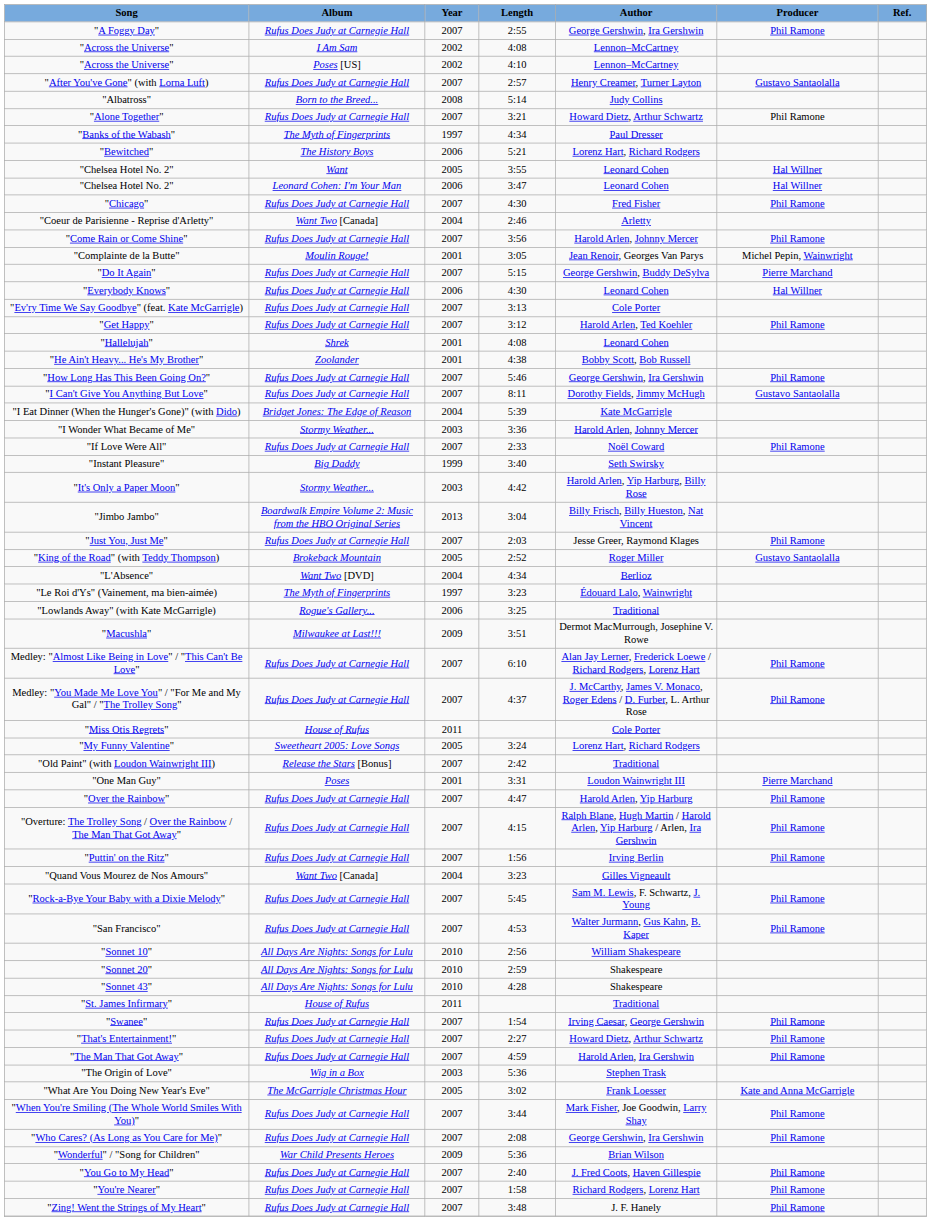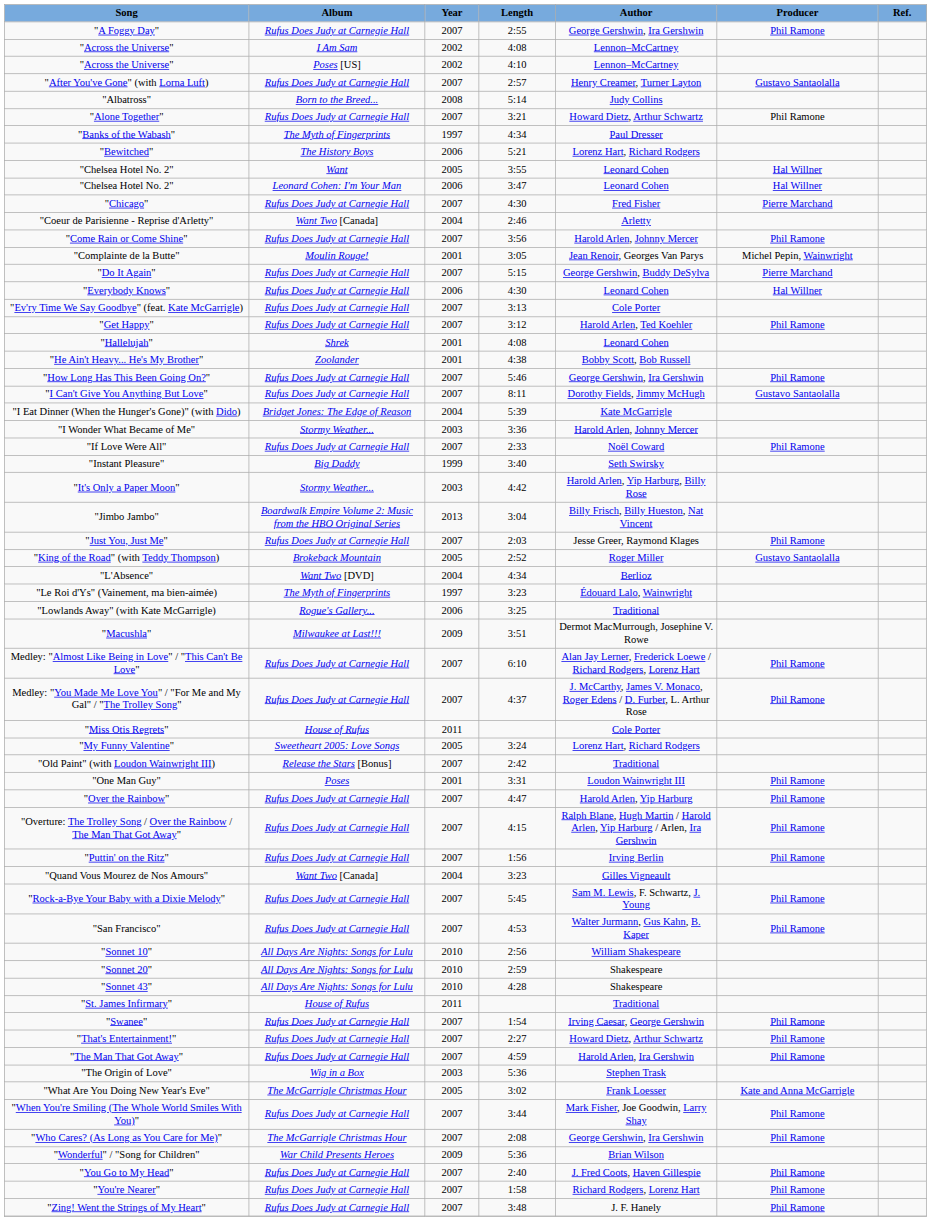 <table class="wikitable sortable" style="margin:0.5em auto; clear:both; font-size:.9em; text-align:center; width:100%">
 <tr>
 <th style="background: #7ad;" width="155">Song</th>
 <th style="background: #7ad;" width="110">Album</th>
 <th style="background: #7ad;" width="20">Year</th>
 <th style="background: #7ad;" width="20">Length</th>
 <th style="background: #7ad;" width="100">Author</th>
 <th style="background: #7ad;" width="100">Producer</th>
 <th class="unsortable" style="background: #7ad;" width="20">Ref.</th>
 </tr>
 <tr>
 <td>"<a href='#'>A Foggy Day</a>"</td>
 <td><em><a href='#'>Rufus Does Judy at Carnegie Hall</a></em></td>
 <td>2007</td>
 <td>2:55</td>
 <td><a href='#'>George Gershwin</a>, <a href='#'>Ira Gershwin</a></td>
 <td><a href='#'>Phil Ramone</a></td>
 <td></td>
 </tr>
 <tr>
 <td>"<a href='#'>Across the Universe</a>"</td>
 <td><em><a href='#'>I Am Sam</a></em></td>
 <td>2002</td>
 <td>4:08</td>
 <td><a href='#'>Lennon–McCartney</a></td>
 <td></td>
 <td></td>
 </tr>
 <tr>
 <td>"<a href='#'>Across the Universe</a>"</td>
 <td><em><a href='#'>Poses</a></em> [US]</td>
 <td>2002</td>
 <td>4:10</td>
 <td><a href='#'>Lennon–McCartney</a></td>
 <td></td>
 <td></td>
 </tr>
 <tr>
 <td>"<a href='#'>After You've Gone</a>" (with <a href='#'>Lorna Luft</a>)</td>
 <td><em><a href='#'>Rufus Does Judy at Carnegie Hall</a></em></td>
 <td>2007</td>
 <td>2:57</td>
 <td><a href='#'>Henry Creamer</a>, <a href='#'>Turner Layton</a></td>
 <td><a href='#'>Gustavo Santaolalla</a></td>
 <td></td>
 </tr>
 <tr>
 <td>"Albatross"</td>
 <td><em><a href='#'>Born to the Breed...</a></em></td>
 <td>2008</td>
 <td>5:14</td>
 <td><a href='#'>Judy Collins</a></td>
 <td></td>
 <td></td>
 </tr>
 <tr>
 <td>"<a href='#'>Alone Together</a>"</td>
 <td><em><a href='#'>Rufus Does Judy at Carnegie Hall</a></em></td>
 <td>2007</td>
 <td>3:21</td>
 <td><a href='#'>Howard Dietz</a>, <a href='#'>Arthur Schwartz</a></td>
 <td>Phil Ramone</td>
 <td></td>
 </tr>
 <tr>
 <td>"<a href='#'>Banks of the Wabash</a>"</td>
 <td><em><a href='#'>The Myth of Fingerprints</a></em></td>
 <td>1997</td>
 <td>4:34</td>
 <td><a href='#'>Paul Dresser</a></td>
 <td></td>
 <td></td>
 </tr>
 <tr>
 <td>"<a href='#'>Bewitched</a>"</td>
 <td><em><a href='#'>The History Boys</a></em></td>
 <td>2006</td>
 <td>5:21</td>
 <td><a href='#'>Lorenz Hart</a>, <a href='#'>Richard Rodgers</a></td>
 <td></td>
 <td></td>
 </tr>
 <tr>
 <td>"Chelsea Hotel No. 2"</td>
 <td><em><a href='#'>Want</a></em></td>
 <td>2005</td>
 <td>3:55</td>
 <td><a href='#'>Leonard Cohen</a></td>
 <td><a href='#'>Hal Willner</a></td>
 <td></td>
 </tr>
 <tr>
 <td>"Chelsea Hotel No. 2"</td>
 <td><em><a href='#'>Leonard Cohen: I'm Your Man</a></em></td>
 <td>2006</td>
 <td>3:47</td>
 <td><a href='#'>Leonard Cohen</a></td>
 <td><a href='#'>Hal Willner</a></td>
 <td></td>
 </tr>
 <tr>
 <td>"<a href='#'>Chicago</a>"</td>
 <td><em><a href='#'>Rufus Does Judy at Carnegie Hall</a></em></td>
 <td>2007</td>
 <td>4:30</td>
 <td><a href='#'>Fred Fisher</a></td>
-<td><a href='#'>Phil Ramone</a></td>
+<td><a href='#'>Pierre Marchand</a></td>
 <td></td>
 </tr>
 <tr>
 <td>"Coeur de Parisienne - Reprise d'Arletty"</td>
 <td><em><a href='#'>Want Two</a></em> [Canada]</td>
 <td>2004</td>
 <td>2:46</td>
 <td><a href='#'>Arletty</a></td>
 <td></td>
 <td></td>
 </tr>
 <tr>
 <td>"<a href='#'>Come Rain or Come Shine</a>"</td>
 <td><em><a href='#'>Rufus Does Judy at Carnegie Hall</a></em></td>
 <td>2007</td>
 <td>3:56</td>
 <td><a href='#'>Harold Arlen</a>, <a href='#'>Johnny Mercer</a></td>
 <td><a href='#'>Phil Ramone</a></td>
 <td></td>
 </tr>
 <tr>
 <td>"Complainte de la Butte"</td>
 <td><em><a href='#'>Moulin Rouge!</a></em></td>
 <td>2001</td>
 <td>3:05</td>
 <td><a href='#'>Jean Renoir</a>, Georges Van Parys</td>
 <td>Michel Pepin, <a href='#'>Wainwright</a></td>
 <td></td>
 </tr>
 <tr>
 <td>"<a href='#'>Do It Again</a>"</td>
 <td><em><a href='#'>Rufus Does Judy at Carnegie Hall</a></em></td>
 <td>2007</td>
 <td>5:15</td>
 <td><a href='#'>George Gershwin</a>, <a href='#'>Buddy DeSylva</a></td>
 <td><a href='#'>Pierre Marchand</a></td>
 <td></td>
 </tr>
 <tr>
 <td>"<a href='#'>Everybody Knows</a>"</td>
 <td><em><a href='#'>Rufus Does Judy at Carnegie Hall</a></em></td>
 <td>2006</td>
 <td>4:30</td>
 <td><a href='#'>Leonard Cohen</a></td>
 <td><a href='#'>Hal Willner</a></td>
 <td></td>
 </tr>
 <tr>
 <td>"<a href='#'>Ev'ry Time We Say Goodbye</a>" (feat. <a href='#'>Kate McGarrigle</a>)</td>
 <td><em><a href='#'>Rufus Does Judy at Carnegie Hall</a></em></td>
 <td>2007</td>
 <td>3:13</td>
 <td><a href='#'>Cole Porter</a></td>
 <td></td>
 <td></td>
 </tr>
 <tr>
 <td>"<a href='#'>Get Happy</a>"</td>
 <td><em><a href='#'>Rufus Does Judy at Carnegie Hall</a></em></td>
 <td>2007</td>
 <td>3:12</td>
 <td><a href='#'>Harold Arlen</a>, <a href='#'>Ted Koehler</a></td>
 <td><a href='#'>Phil Ramone</a></td>
 <td></td>
 </tr>
 <tr>
 <td>"<a href='#'>Hallelujah</a>"</td>
 <td><em><a href='#'>Shrek</a></em></td>
 <td>2001</td>
 <td>4:08</td>
 <td><a href='#'>Leonard Cohen</a></td>
 <td></td>
 <td></td>
 </tr>
 <tr>
 <td>"<a href='#'>He Ain't Heavy... He's My Brother</a>"</td>
 <td><em><a href='#'>Zoolander</a></em></td>
 <td>2001</td>
 <td>4:38</td>
 <td><a href='#'>Bobby Scott</a>, <a href='#'>Bob Russell</a></td>
 <td></td>
 <td></td>
 </tr>
 <tr>
 <td>"<a href='#'>How Long Has This Been Going On?</a>"</td>
 <td><em><a href='#'>Rufus Does Judy at Carnegie Hall</a></em></td>
 <td>2007</td>
 <td>5:46</td>
 <td><a href='#'>George Gershwin</a>, <a href='#'>Ira Gershwin</a></td>
 <td><a href='#'>Phil Ramone</a></td>
 <td></td>
 </tr>
 <tr>
 <td>"<a href='#'>I Can't Give You Anything But Love</a>"</td>
 <td><em><a href='#'>Rufus Does Judy at Carnegie Hall</a></em></td>
 <td>2007</td>
 <td>8:11</td>
 <td><a href='#'>Dorothy Fields</a>, <a href='#'>Jimmy McHugh</a></td>
 <td><a href='#'>Gustavo Santaolalla</a></td>
 <td></td>
 </tr>
 <tr>
 <td>"I Eat Dinner (When the Hunger's Gone)" (with <a href='#'>Dido</a>)</td>
 <td><em><a href='#'>Bridget Jones: The Edge of Reason</a></em></td>
 <td>2004</td>
 <td>5:39</td>
 <td><a href='#'>Kate McGarrigle</a></td>
 <td></td>
 <td></td>
 </tr>
 <tr>
 <td>"I Wonder What Became of Me"</td>
 <td><em><a href='#'>Stormy Weather...</a></em></td>
 <td>2003</td>
 <td>3:36</td>
 <td><a href='#'>Harold Arlen</a>, <a href='#'>Johnny Mercer</a></td>
 <td></td>
 <td></td>
 </tr>
 <tr>
 <td>"If Love Were All"</td>
 <td><em><a href='#'>Rufus Does Judy at Carnegie Hall</a></em></td>
 <td>2007</td>
 <td>2:33</td>
 <td><a href='#'>Noël Coward</a></td>
 <td><a href='#'>Phil Ramone</a></td>
 <td></td>
 </tr>
 <tr>
 <td>"Instant Pleasure"</td>
 <td><em><a href='#'>Big Daddy</a></em></td>
 <td>1999</td>
 <td>3:40</td>
 <td><a href='#'>Seth Swirsky</a></td>
 <td></td>
 <td></td>
 </tr>
 <tr>
 <td>"<a href='#'>It's Only a Paper Moon</a>"</td>
 <td><em><a href='#'>Stormy Weather...</a></em></td>
 <td>2003</td>
 <td>4:42</td>
 <td><a href='#'>Harold Arlen</a>, <a href='#'>Yip Harburg</a>, <a href='#'>Billy Rose</a></td>
 <td></td>
 <td></td>
 </tr>
 <tr>
 <td>"Jimbo Jambo"</td>
 <td><em><a href='#'>Boardwalk Empire Volume 2: Music from the HBO Original Series</a></em></td>
 <td>2013</td>
 <td>3:04</td>
 <td><a href='#'>Billy Frisch</a>, <a href='#'>Billy Hueston</a>, <a href='#'>Nat Vincent</a></td>
 <td></td>
 <td></td>
 </tr>
 <tr>
 <td>"<a href='#'>Just You, Just Me</a>"</td>
 <td><em><a href='#'>Rufus Does Judy at Carnegie Hall</a></em></td>
 <td>2007</td>
 <td>2:03</td>
 <td>Jesse Greer, Raymond Klages</td>
 <td><a href='#'>Phil Ramone</a></td>
 <td></td>
 </tr>
 <tr>
 <td>"<a href='#'>King of the Road</a>" (with <a href='#'>Teddy Thompson</a>)</td>
 <td><em><a href='#'>Brokeback Mountain</a></em></td>
 <td>2005</td>
 <td>2:52</td>
 <td><a href='#'>Roger Miller</a></td>
 <td><a href='#'>Gustavo Santaolalla</a></td>
 <td></td>
 </tr>
 <tr>
 <td>"L'Absence"</td>
 <td><em><a href='#'>Want Two</a></em> [DVD]</td>
 <td>2004</td>
 <td>4:34</td>
 <td><a href='#'>Berlioz</a></td>
 <td></td>
 <td></td>
 </tr>
 <tr>
 <td>"Le Roi d'Ys" (Vainement, ma bien-aimée)</td>
 <td><em><a href='#'>The Myth of Fingerprints</a></em></td>
 <td>1997</td>
 <td>3:23</td>
 <td><a href='#'>Édouard Lalo</a>, <a href='#'>Wainwright</a></td>
 <td></td>
 <td></td>
 </tr>
 <tr>
 <td>"Lowlands Away" (with Kate McGarrigle)</td>
 <td><em><a href='#'>Rogue's Gallery...</a></em></td>
 <td>2006</td>
 <td>3:25</td>
 <td><a href='#'>Traditional</a></td>
 <td></td>
 <td></td>
 </tr>
 <tr>
 <td>"<a href='#'>Macushla</a>"</td>
 <td><em><a href='#'>Milwaukee at Last!!!</a></em></td>
 <td>2009</td>
 <td>3:51</td>
 <td>Dermot MacMurrough, Josephine V. Rowe</td>
 <td></td>
 <td></td>
 </tr>
 <tr>
 <td>Medley: "<a href='#'>Almost Like Being in Love</a>" / "<a href='#'>This Can't Be Love</a>"</td>
 <td><em><a href='#'>Rufus Does Judy at Carnegie Hall</a></em></td>
 <td>2007</td>
 <td>6:10</td>
 <td><a href='#'>Alan Jay Lerner</a>, <a href='#'>Frederick Loewe</a> / <a href='#'>Richard Rodgers</a>, <a href='#'>Lorenz Hart</a></td>
 <td><a href='#'>Phil Ramone</a></td>
 <td></td>
 </tr>
 <tr>
 <td>Medley: "<a href='#'>You Made Me Love You</a>" / "For Me and My Gal" / "<a href='#'>The Trolley Song</a>"</td>
 <td><em><a href='#'>Rufus Does Judy at Carnegie Hall</a></em></td>
 <td>2007</td>
 <td>4:37</td>
 <td><a href='#'>J. McCarthy</a>, <a href='#'>James V. Monaco</a>, <a href='#'>Roger Edens</a> / <a href='#'>D. Furber</a>, L. Arthur Rose</td>
 <td><a href='#'>Phil Ramone</a></td>
 <td></td>
 </tr>
 <tr>
 <td>"<a href='#'>Miss Otis Regrets</a>"</td>
 <td><em><a href='#'>House of Rufus</a></em></td>
 <td>2011</td>
 <td></td>
 <td><a href='#'>Cole Porter</a></td>
 <td></td>
 <td></td>
 </tr>
 <tr>
 <td>"<a href='#'>My Funny Valentine</a>"</td>
 <td><em><a href='#'>Sweetheart 2005: Love Songs</a></em></td>
 <td>2005</td>
 <td>3:24</td>
 <td><a href='#'>Lorenz Hart</a>, <a href='#'>Richard Rodgers</a></td>
 <td></td>
 <td></td>
 </tr>
 <tr>
 <td>"Old Paint" (with <a href='#'>Loudon Wainwright III</a>)</td>
 <td><em><a href='#'>Release the Stars</a></em> [Bonus]</td>
 <td>2007</td>
 <td>2:42</td>
 <td><a href='#'>Traditional</a></td>
 <td></td>
 <td></td>
 </tr>
 <tr>
 <td>"One Man Guy"</td>
 <td><em><a href='#'>Poses</a></em></td>
 <td>2001</td>
 <td>3:31</td>
 <td><a href='#'>Loudon Wainwright III</a></td>
-<td><a href='#'>Pierre Marchand</a></td>
+<td><a href='#'>Phil Ramone</a></td>
 <td></td>
 </tr>
 <tr>
 <td>"<a href='#'>Over the Rainbow</a>"</td>
 <td><em><a href='#'>Rufus Does Judy at Carnegie Hall</a></em></td>
 <td>2007</td>
 <td>4:47</td>
 <td><a href='#'>Harold Arlen</a>, <a href='#'>Yip Harburg</a></td>
 <td><a href='#'>Phil Ramone</a></td>
 <td></td>
 </tr>
 <tr>
 <td>"Overture: <a href='#'>The Trolley Song</a> / <a href='#'>Over the Rainbow</a> /<br> <a href='#'>The Man That Got Away</a>"</td>
 <td><em><a href='#'>Rufus Does Judy at Carnegie Hall</a></em></td>
 <td>2007</td>
 <td>4:15</td>
 <td><a href='#'>Ralph Blane</a>, <a href='#'>Hugh Martin</a> / <a href='#'>Harold Arlen</a>, <a href='#'>Yip Harburg</a> / Arlen, <a href='#'>Ira Gershwin</a></td>
 <td><a href='#'>Phil Ramone</a></td>
 <td></td>
 </tr>
 <tr>
 <td>"<a href='#'>Puttin' on the Ritz</a>"</td>
 <td><em><a href='#'>Rufus Does Judy at Carnegie Hall</a></em></td>
 <td>2007</td>
 <td>1:56</td>
 <td><a href='#'>Irving Berlin</a></td>
 <td><a href='#'>Phil Ramone</a></td>
 <td></td>
 </tr>
 <tr>
 <td>"Quand Vous Mourez de Nos Amours"</td>
 <td><em><a href='#'>Want Two</a></em> [Canada]</td>
 <td>2004</td>
 <td>3:23</td>
 <td><a href='#'>Gilles Vigneault</a></td>
 <td></td>
 <td></td>
 </tr>
 <tr>
 <td>"<a href='#'>Rock-a-Bye Your Baby with a Dixie Melody</a>"</td>
 <td><em><a href='#'>Rufus Does Judy at Carnegie Hall</a></em></td>
 <td>2007</td>
 <td>5:45</td>
 <td><a href='#'>Sam M. Lewis</a>, F. Schwartz, <a href='#'>J. Young</a></td>
 <td><a href='#'>Phil Ramone</a></td>
 <td></td>
 </tr>
 <tr>
 <td>"San Francisco"</td>
 <td><em><a href='#'>Rufus Does Judy at Carnegie Hall</a></em></td>
 <td>2007</td>
 <td>4:53</td>
 <td><a href='#'>Walter Jurmann</a>, <a href='#'>Gus Kahn</a>, <a href='#'>B. Kaper</a></td>
 <td><a href='#'>Phil Ramone</a></td>
 <td></td>
 </tr>
 <tr>
 <td>"<a href='#'>Sonnet 10</a>"</td>
 <td><em><a href='#'>All Days Are Nights: Songs for Lulu</a></em></td>
 <td>2010</td>
 <td>2:56</td>
 <td><a href='#'>William Shakespeare</a></td>
 <td></td>
 <td></td>
 </tr>
 <tr>
 <td>"<a href='#'>Sonnet 20</a>"</td>
 <td><em><a href='#'>All Days Are Nights: Songs for Lulu</a></em></td>
 <td>2010</td>
 <td>2:59</td>
 <td>Shakespeare</td>
 <td></td>
 <td></td>
 </tr>
 <tr>
 <td>"<a href='#'>Sonnet 43</a>"</td>
 <td><em><a href='#'>All Days Are Nights: Songs for Lulu</a></em></td>
 <td>2010</td>
 <td>4:28</td>
 <td>Shakespeare</td>
 <td></td>
 <td></td>
 </tr>
 <tr>
 <td>"<a href='#'>St. James Infirmary</a>"</td>
 <td><em><a href='#'>House of Rufus</a></em></td>
 <td>2011</td>
 <td></td>
 <td><a href='#'>Traditional</a></td>
 <td></td>
 <td></td>
 </tr>
 <tr>
 <td>"<a href='#'>Swanee</a>"</td>
 <td><em><a href='#'>Rufus Does Judy at Carnegie Hall</a></em></td>
 <td>2007</td>
 <td>1:54</td>
 <td><a href='#'>Irving Caesar</a>, <a href='#'>George Gershwin</a></td>
 <td><a href='#'>Phil Ramone</a></td>
 <td></td>
 </tr>
 <tr>
 <td>"<a href='#'>That's Entertainment!</a>"</td>
 <td><em><a href='#'>Rufus Does Judy at Carnegie Hall</a></em></td>
 <td>2007</td>
 <td>2:27</td>
 <td><a href='#'>Howard Dietz</a>, <a href='#'>Arthur Schwartz</a></td>
 <td><a href='#'>Phil Ramone</a></td>
 <td></td>
 </tr>
 <tr>
 <td>"<a href='#'>The Man That Got Away</a>"</td>
 <td><em><a href='#'>Rufus Does Judy at Carnegie Hall</a></em></td>
 <td>2007</td>
 <td>4:59</td>
 <td><a href='#'>Harold Arlen</a>, <a href='#'>Ira Gershwin</a></td>
 <td><a href='#'>Phil Ramone</a></td>
 <td></td>
 </tr>
 <tr>
 <td>"The Origin of Love"</td>
 <td><em><a href='#'>Wig in a Box</a></em></td>
 <td>2003</td>
 <td>5:36</td>
 <td><a href='#'>Stephen Trask</a></td>
 <td></td>
 <td></td>
 </tr>
 <tr>
 <td>"What Are You Doing New Year's Eve"</td>
 <td><em><a href='#'>The McGarrigle Christmas Hour</a></em></td>
 <td>2005</td>
 <td>3:02</td>
 <td><a href='#'>Frank Loesser</a></td>
 <td><a href='#'>Kate and Anna McGarrigle</a></td>
 <td></td>
 </tr>
 <tr>
 <td>"<a href='#'>When You're Smiling (The Whole World Smiles With You)</a>"</td>
 <td><em><a href='#'>Rufus Does Judy at Carnegie Hall</a></em></td>
 <td>2007</td>
 <td>3:44</td>
 <td><a href='#'>Mark Fisher</a>, Joe Goodwin, <a href='#'>Larry Shay</a></td>
 <td><a href='#'>Phil Ramone</a></td>
 <td></td>
 </tr>
 <tr>
 <td>"<a href='#'>Who Cares? (As Long as You Care for Me)</a>"</td>
-<td><em><a href='#'>Rufus Does Judy at Carnegie Hall</a></em></td>
+<td><em><a href='#'>The McGarrigle Christmas Hour</a></em></td>
 <td>2007</td>
 <td>2:08</td>
 <td><a href='#'>George Gershwin</a>, <a href='#'>Ira Gershwin</a></td>
 <td><a href='#'>Phil Ramone</a></td>
 <td></td>
 </tr>
 <tr>
 <td>"<a href='#'>Wonderful</a>" / "Song for Children"</td>
 <td><em><a href='#'>War Child Presents Heroes</a></em></td>
 <td>2009</td>
 <td>5:36</td>
 <td><a href='#'>Brian Wilson</a></td>
 <td></td>
 <td></td>
 </tr>
 <tr>
 <td>"<a href='#'>You Go to My Head</a>"</td>
 <td><em><a href='#'>Rufus Does Judy at Carnegie Hall</a></em></td>
 <td>2007</td>
 <td>2:40</td>
 <td><a href='#'>J. Fred Coots</a>, <a href='#'>Haven Gillespie</a></td>
 <td><a href='#'>Phil Ramone</a></td>
 <td></td>
 </tr>
 <tr>
 <td>"<a href='#'>You're Nearer</a>"</td>
 <td><em><a href='#'>Rufus Does Judy at Carnegie Hall</a></em></td>
 <td>2007</td>
 <td>1:58</td>
 <td><a href='#'>Richard Rodgers</a>, <a href='#'>Lorenz Hart</a></td>
 <td><a href='#'>Phil Ramone</a></td>
 <td></td>
 </tr>
 <tr>
 <td>"<a href='#'>Zing! Went the Strings of My Heart</a>"</td>
 <td><em><a href='#'>Rufus Does Judy at Carnegie Hall</a></em></td>
 <td>2007</td>
 <td>3:48</td>
 <td>J. F. Hanely</td>
 <td><a href='#'>Phil Ramone</a></td>
 <td></td>
 </tr>
 <tr>
 </tr>
 </table>
